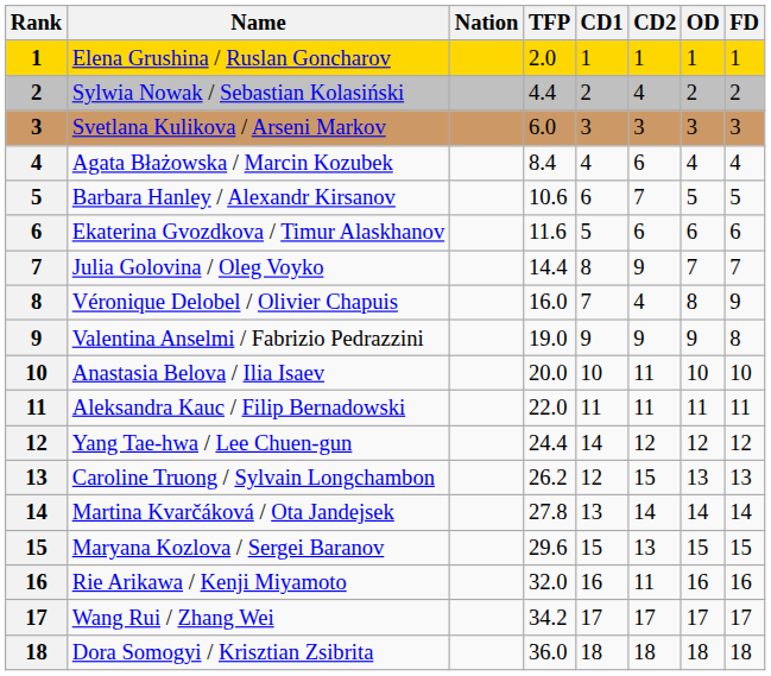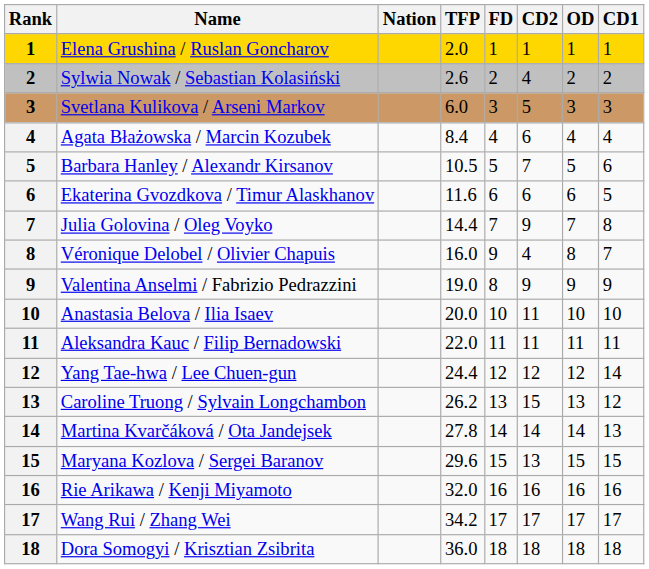 <table class="wikitable sortable">
 <tr>
 <th>Rank</th>
 <th>Name</th>
 <th>Nation</th>
 <th>TFP</th>
-<th>CD1</th>
+<th>FD</th>
 <th>CD2</th>
 <th>OD</th>
-<th>FD</th>
+<th>CD1</th>
 </tr>
 <tr bgcolor="gold">
 <td align="center"><strong>1</strong></td>
 <td><a href='#'>Elena Grushina</a> / <a href='#'>Ruslan Goncharov</a></td>
 <td></td>
 <td>2.0</td>
 <td>1</td>
 <td>1</td>
 <td>1</td>
 <td>1</td>
 </tr>
 <tr bgcolor="silver">
 <td align="center"><strong>2</strong></td>
 <td><a href='#'>Sylwia Nowak</a> / <a href='#'>Sebastian Kolasiński</a></td>
 <td></td>
-<td>4.4</td>
+<td>2.6</td>
 <td>2</td>
 <td>4</td>
 <td>2</td>
 <td>2</td>
 </tr>
 <tr bgcolor="cc9966">
 <td align="center"><strong>3</strong></td>
 <td><a href='#'>Svetlana Kulikova</a> / <a href='#'>Arseni Markov</a></td>
 <td></td>
 <td>6.0</td>
 <td>3</td>
-<td>3</td>
+<td>5</td>
 <td>3</td>
 <td>3</td>
 </tr>
 <tr>
 <th>4</th>
 <td><a href='#'>Agata Błażowska</a> / <a href='#'>Marcin Kozubek</a></td>
 <td></td>
 <td>8.4</td>
 <td>4</td>
 <td>6</td>
 <td>4</td>
 <td>4</td>
 </tr>
 <tr>
 <th>5</th>
 <td><a href='#'>Barbara Hanley</a> / <a href='#'>Alexandr Kirsanov</a></td>
 <td></td>
-<td>10.6</td>
-<td>6</td>
+<td>10.5</td>
+<td>5</td>
 <td>7</td>
 <td>5</td>
-<td>5</td>
+<td>6</td>
 </tr>
 <tr>
 <th>6</th>
 <td><a href='#'>Ekaterina Gvozdkova</a> / <a href='#'>Timur Alaskhanov</a></td>
 <td></td>
 <td>11.6</td>
-<td>5</td>
 <td>6</td>
 <td>6</td>
 <td>6</td>
+<td>5</td>
 </tr>
 <tr>
 <th>7</th>
 <td><a href='#'>Julia Golovina</a> / <a href='#'>Oleg Voyko</a></td>
 <td></td>
 <td>14.4</td>
-<td>8</td>
+<td>7</td>
 <td>9</td>
 <td>7</td>
-<td>7</td>
+<td>8</td>
 </tr>
 <tr>
 <th>8</th>
 <td><a href='#'>Véronique Delobel</a> / <a href='#'>Olivier Chapuis</a></td>
 <td></td>
 <td>16.0</td>
-<td>7</td>
+<td>9</td>
 <td>4</td>
 <td>8</td>
-<td>9</td>
+<td>7</td>
 </tr>
 <tr>
 <th>9</th>
 <td><a href='#'>Valentina Anselmi</a> / Fabrizio Pedrazzini</td>
 <td></td>
 <td>19.0</td>
+<td>8</td>
 <td>9</td>
 <td>9</td>
 <td>9</td>
-<td>8</td>
 </tr>
 <tr>
 <th>10</th>
 <td><a href='#'>Anastasia Belova</a> / <a href='#'>Ilia Isaev</a></td>
 <td></td>
 <td>20.0</td>
 <td>10</td>
 <td>11</td>
 <td>10</td>
 <td>10</td>
 </tr>
 <tr>
 <th>11</th>
 <td><a href='#'>Aleksandra Kauc</a> / <a href='#'>Filip Bernadowski</a></td>
 <td></td>
 <td>22.0</td>
 <td>11</td>
 <td>11</td>
 <td>11</td>
 <td>11</td>
 </tr>
 <tr>
 <th>12</th>
 <td><a href='#'>Yang Tae-hwa</a> / <a href='#'>Lee Chuen-gun</a></td>
 <td></td>
 <td>24.4</td>
-<td>14</td>
 <td>12</td>
 <td>12</td>
 <td>12</td>
+<td>14</td>
 </tr>
 <tr>
 <th>13</th>
 <td><a href='#'>Caroline Truong</a> / <a href='#'>Sylvain Longchambon</a></td>
 <td></td>
 <td>26.2</td>
-<td>12</td>
+<td>13</td>
 <td>15</td>
 <td>13</td>
-<td>13</td>
+<td>12</td>
 </tr>
 <tr>
 <th>14</th>
 <td><a href='#'>Martina Kvarčáková</a> / <a href='#'>Ota Jandejsek</a></td>
 <td></td>
 <td>27.8</td>
-<td>13</td>
 <td>14</td>
 <td>14</td>
 <td>14</td>
+<td>13</td>
 </tr>
 <tr>
 <th>15</th>
 <td><a href='#'>Maryana Kozlova</a> / <a href='#'>Sergei Baranov</a></td>
 <td></td>
 <td>29.6</td>
 <td>15</td>
 <td>13</td>
 <td>15</td>
 <td>15</td>
 </tr>
 <tr>
 <th>16</th>
 <td><a href='#'>Rie Arikawa</a> / <a href='#'>Kenji Miyamoto</a></td>
 <td></td>
 <td>32.0</td>
 <td>16</td>
-<td>11</td>
+<td>16</td>
 <td>16</td>
 <td>16</td>
 </tr>
 <tr>
 <th>17</th>
 <td><a href='#'>Wang Rui</a> / <a href='#'>Zhang Wei</a></td>
 <td></td>
 <td>34.2</td>
 <td>17</td>
 <td>17</td>
 <td>17</td>
 <td>17</td>
 </tr>
 <tr>
 <th>18</th>
 <td><a href='#'>Dora Somogyi</a> / <a href='#'>Krisztian Zsibrita</a></td>
 <td></td>
 <td>36.0</td>
 <td>18</td>
 <td>18</td>
 <td>18</td>
 <td>18</td>
 </tr>
 </table>
